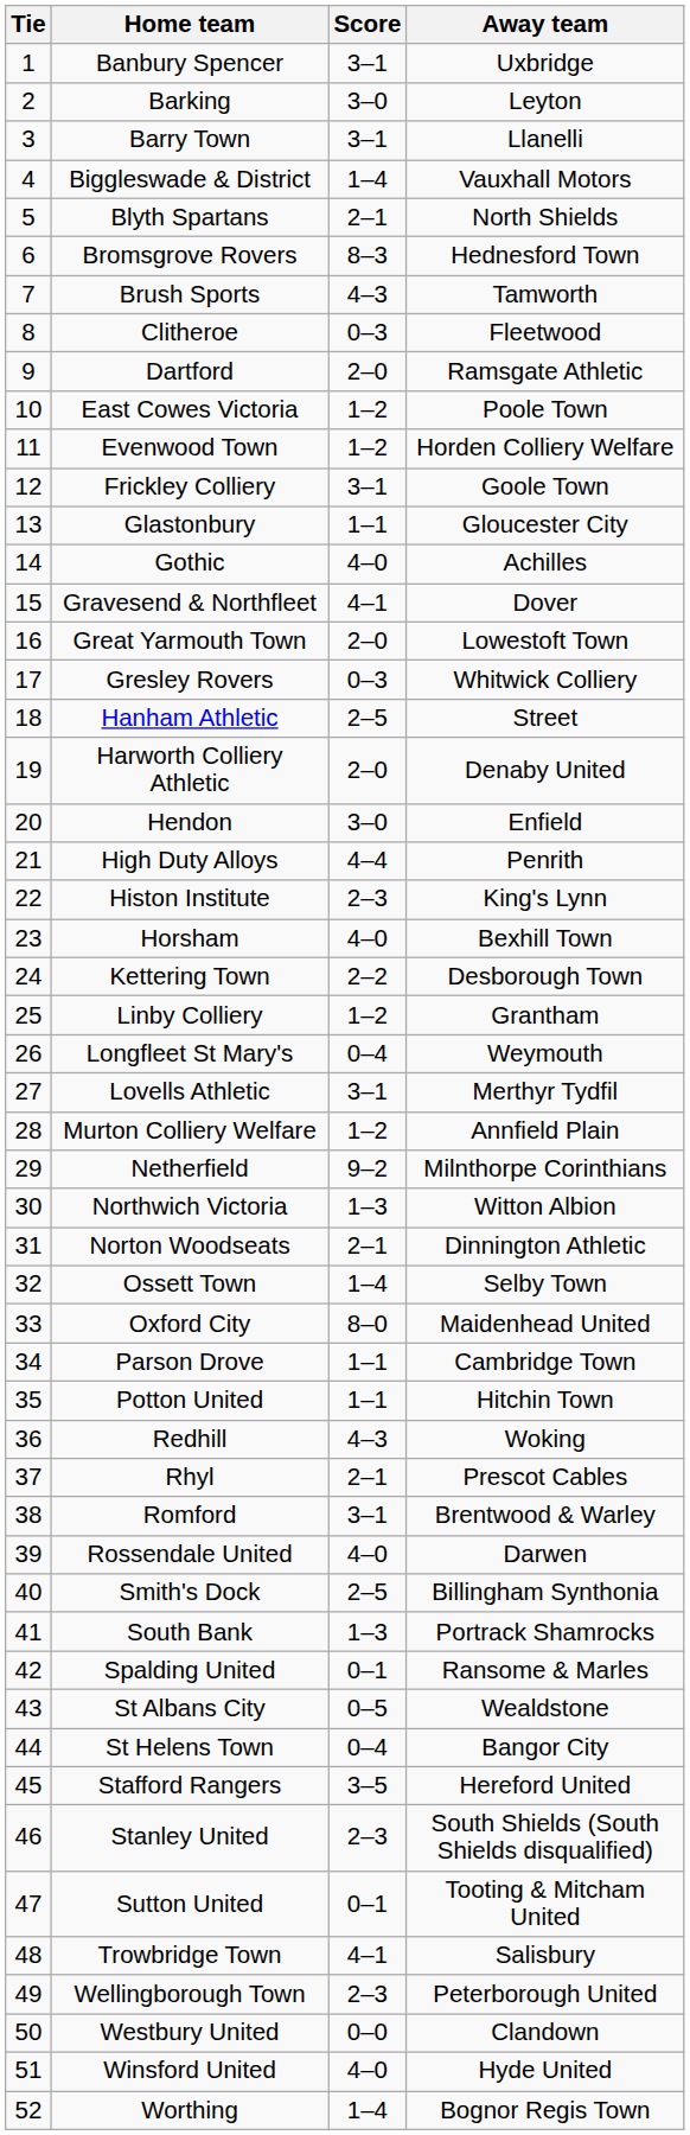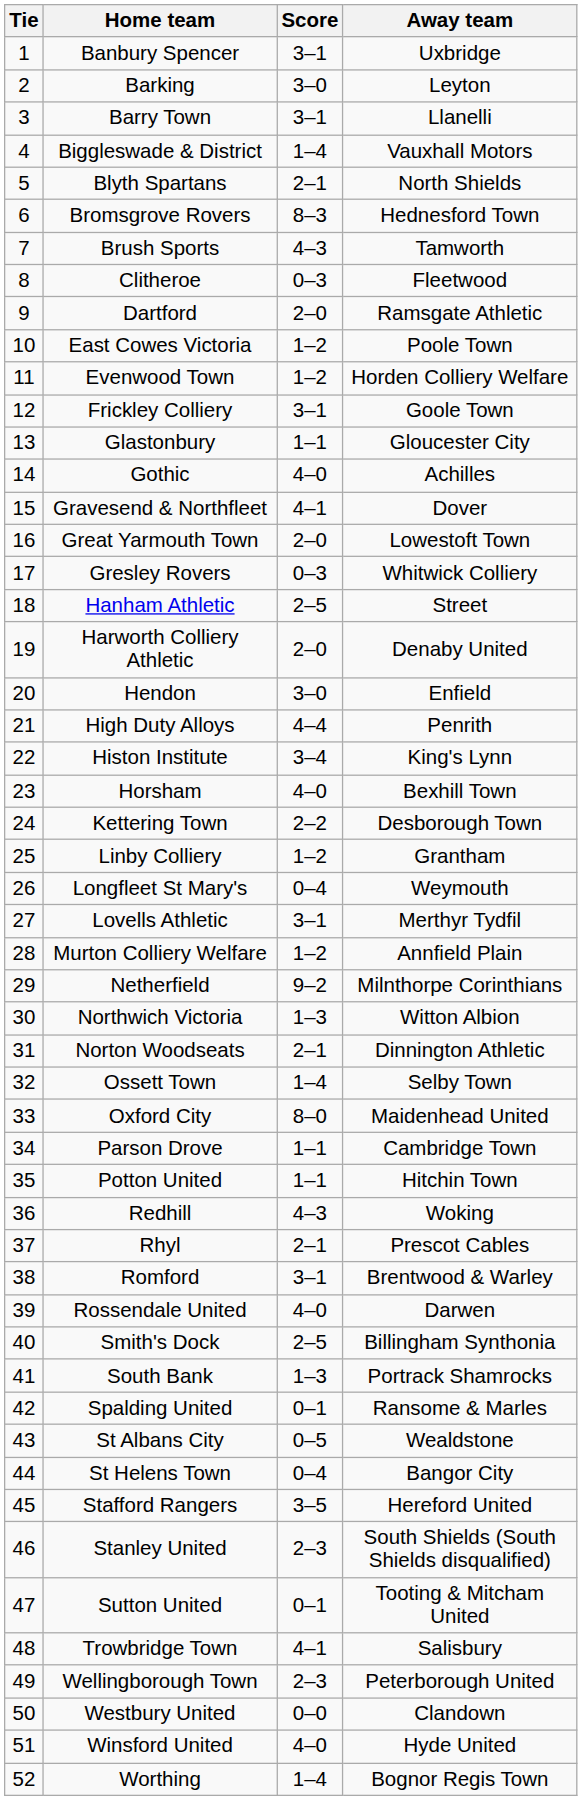 <table class="wikitable" style="text-align:center;">
 <tr>
 <th width=20>Tie</th>
 <th width=175>Home team</th>
 <th width=20>Score</th>
 <th width=175>Away team</th>
 </tr>
 <tr>
 <td>1</td>
 <td>Banbury Spencer</td>
 <td>3–1</td>
 <td>Uxbridge</td>
 </tr>
 <tr>
 <td>2</td>
 <td>Barking</td>
 <td>3–0</td>
 <td>Leyton</td>
 </tr>
 <tr>
 <td>3</td>
 <td>Barry Town</td>
 <td>3–1</td>
 <td>Llanelli</td>
 </tr>
 <tr>
 <td>4</td>
 <td>Biggleswade & District</td>
 <td>1–4</td>
 <td>Vauxhall Motors</td>
 </tr>
 <tr>
 <td>5</td>
 <td>Blyth Spartans</td>
 <td>2–1</td>
 <td>North Shields</td>
 </tr>
 <tr>
 <td>6</td>
 <td>Bromsgrove Rovers</td>
 <td>8–3</td>
 <td>Hednesford Town</td>
 </tr>
 <tr>
 <td>7</td>
 <td>Brush Sports</td>
 <td>4–3</td>
 <td>Tamworth</td>
 </tr>
 <tr>
 <td>8</td>
 <td>Clitheroe</td>
 <td>0–3</td>
 <td>Fleetwood</td>
 </tr>
 <tr>
 <td>9</td>
 <td>Dartford</td>
 <td>2–0</td>
 <td>Ramsgate Athletic</td>
 </tr>
 <tr>
 <td>10</td>
 <td>East Cowes Victoria</td>
 <td>1–2</td>
 <td>Poole Town</td>
 </tr>
 <tr>
 <td>11</td>
 <td>Evenwood Town</td>
 <td>1–2</td>
 <td>Horden Colliery Welfare</td>
 </tr>
 <tr>
 <td>12</td>
 <td>Frickley Colliery</td>
 <td>3–1</td>
 <td>Goole Town</td>
 </tr>
 <tr>
 <td>13</td>
 <td>Glastonbury</td>
 <td>1–1</td>
 <td>Gloucester City</td>
 </tr>
 <tr>
 <td>14</td>
 <td>Gothic</td>
 <td>4–0</td>
 <td>Achilles</td>
 </tr>
 <tr>
 <td>15</td>
 <td>Gravesend & Northfleet</td>
 <td>4–1</td>
 <td>Dover</td>
 </tr>
 <tr>
 <td>16</td>
 <td>Great Yarmouth Town</td>
 <td>2–0</td>
 <td>Lowestoft Town</td>
 </tr>
 <tr>
 <td>17</td>
 <td>Gresley Rovers</td>
 <td>0–3</td>
 <td>Whitwick Colliery</td>
 </tr>
 <tr>
 <td>18</td>
 <td><a href='#'>Hanham Athletic</a></td>
 <td>2–5</td>
 <td>Street</td>
 </tr>
 <tr>
 <td>19</td>
 <td>Harworth Colliery Athletic</td>
 <td>2–0</td>
 <td>Denaby United</td>
 </tr>
 <tr>
 <td>20</td>
 <td>Hendon</td>
 <td>3–0</td>
 <td>Enfield</td>
 </tr>
 <tr>
 <td>21</td>
 <td>High Duty Alloys</td>
 <td>4–4</td>
 <td>Penrith</td>
 </tr>
 <tr>
 <td>22</td>
 <td>Histon Institute</td>
-<td>2–3</td>
+<td>3–4</td>
 <td>King's Lynn</td>
 </tr>
 <tr>
 <td>23</td>
 <td>Horsham</td>
 <td>4–0</td>
 <td>Bexhill Town</td>
 </tr>
 <tr>
 <td>24</td>
 <td>Kettering Town</td>
 <td>2–2</td>
 <td>Desborough Town</td>
 </tr>
 <tr>
 <td>25</td>
 <td>Linby Colliery</td>
 <td>1–2</td>
 <td>Grantham</td>
 </tr>
 <tr>
 <td>26</td>
 <td>Longfleet St Mary's</td>
 <td>0–4</td>
 <td>Weymouth</td>
 </tr>
 <tr>
 <td>27</td>
 <td>Lovells Athletic</td>
 <td>3–1</td>
 <td>Merthyr Tydfil</td>
 </tr>
 <tr>
 <td>28</td>
 <td>Murton Colliery Welfare</td>
 <td>1–2</td>
 <td>Annfield Plain</td>
 </tr>
 <tr>
 <td>29</td>
 <td>Netherfield</td>
 <td>9–2</td>
 <td>Milnthorpe Corinthians</td>
 </tr>
 <tr>
 <td>30</td>
 <td>Northwich Victoria</td>
 <td>1–3</td>
 <td>Witton Albion</td>
 </tr>
 <tr>
 <td>31</td>
 <td>Norton Woodseats</td>
 <td>2–1</td>
 <td>Dinnington Athletic</td>
 </tr>
 <tr>
 <td>32</td>
 <td>Ossett Town</td>
 <td>1–4</td>
 <td>Selby Town</td>
 </tr>
 <tr>
 <td>33</td>
 <td>Oxford City</td>
 <td>8–0</td>
 <td>Maidenhead United</td>
 </tr>
 <tr>
 <td>34</td>
 <td>Parson Drove</td>
 <td>1–1</td>
 <td>Cambridge Town</td>
 </tr>
 <tr>
 <td>35</td>
 <td>Potton United</td>
 <td>1–1</td>
 <td>Hitchin Town</td>
 </tr>
 <tr>
 <td>36</td>
 <td>Redhill</td>
 <td>4–3</td>
 <td>Woking</td>
 </tr>
 <tr>
 <td>37</td>
 <td>Rhyl</td>
 <td>2–1</td>
 <td>Prescot Cables</td>
 </tr>
 <tr>
 <td>38</td>
 <td>Romford</td>
 <td>3–1</td>
 <td>Brentwood & Warley</td>
 </tr>
 <tr>
 <td>39</td>
 <td>Rossendale United</td>
 <td>4–0</td>
 <td>Darwen</td>
 </tr>
 <tr>
 <td>40</td>
 <td>Smith's Dock</td>
 <td>2–5</td>
 <td>Billingham Synthonia</td>
 </tr>
 <tr>
 <td>41</td>
 <td>South Bank</td>
 <td>1–3</td>
 <td>Portrack Shamrocks</td>
 </tr>
 <tr>
 <td>42</td>
 <td>Spalding United</td>
 <td>0–1</td>
 <td>Ransome & Marles</td>
 </tr>
 <tr>
 <td>43</td>
 <td>St Albans City</td>
 <td>0–5</td>
 <td>Wealdstone</td>
 </tr>
 <tr>
 <td>44</td>
 <td>St Helens Town</td>
 <td>0–4</td>
 <td>Bangor City</td>
 </tr>
 <tr>
 <td>45</td>
 <td>Stafford Rangers</td>
 <td>3–5</td>
 <td>Hereford United</td>
 </tr>
 <tr>
 <td>46</td>
 <td>Stanley United</td>
 <td>2–3</td>
 <td>South Shields (South Shields disqualified)</td>
 </tr>
 <tr>
 <td>47</td>
 <td>Sutton United</td>
 <td>0–1</td>
 <td>Tooting & Mitcham United</td>
 </tr>
 <tr>
 <td>48</td>
 <td>Trowbridge Town</td>
 <td>4–1</td>
 <td>Salisbury</td>
 </tr>
 <tr>
 <td>49</td>
 <td>Wellingborough Town</td>
 <td>2–3</td>
 <td>Peterborough United</td>
 </tr>
 <tr>
 <td>50</td>
 <td>Westbury United</td>
 <td>0–0</td>
 <td>Clandown</td>
 </tr>
 <tr>
 <td>51</td>
 <td>Winsford United</td>
 <td>4–0</td>
 <td>Hyde United</td>
 </tr>
 <tr>
 <td>52</td>
 <td>Worthing</td>
 <td>1–4</td>
 <td>Bognor Regis Town</td>
 </tr>
 </table>
